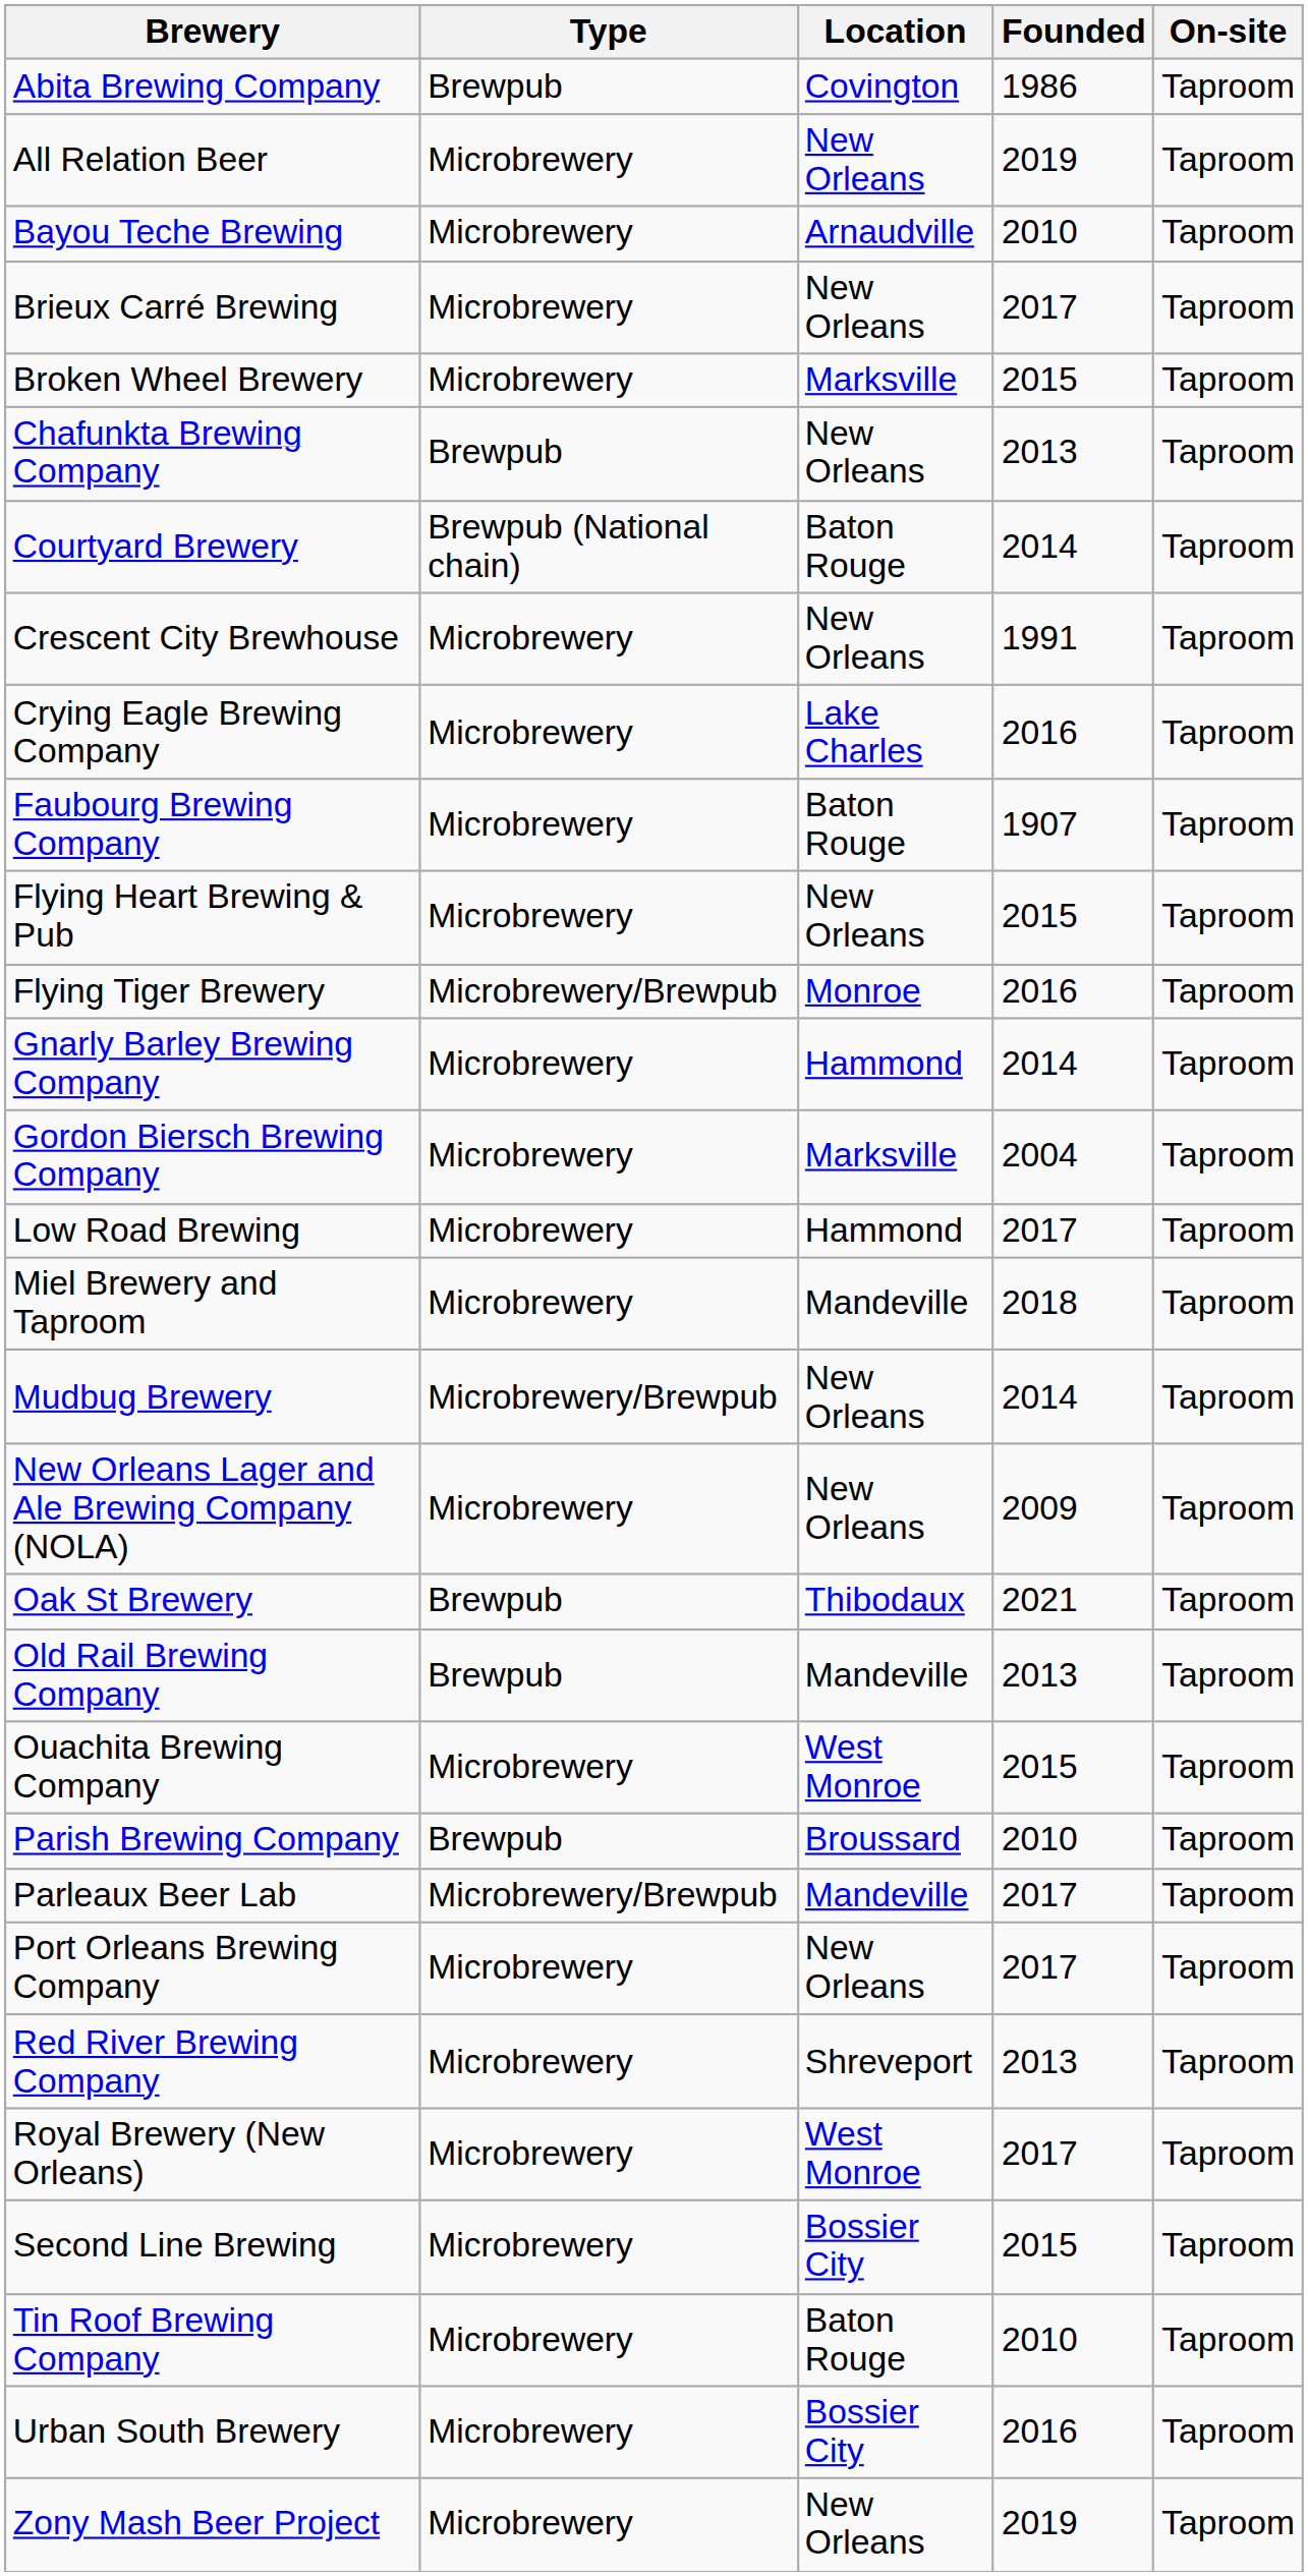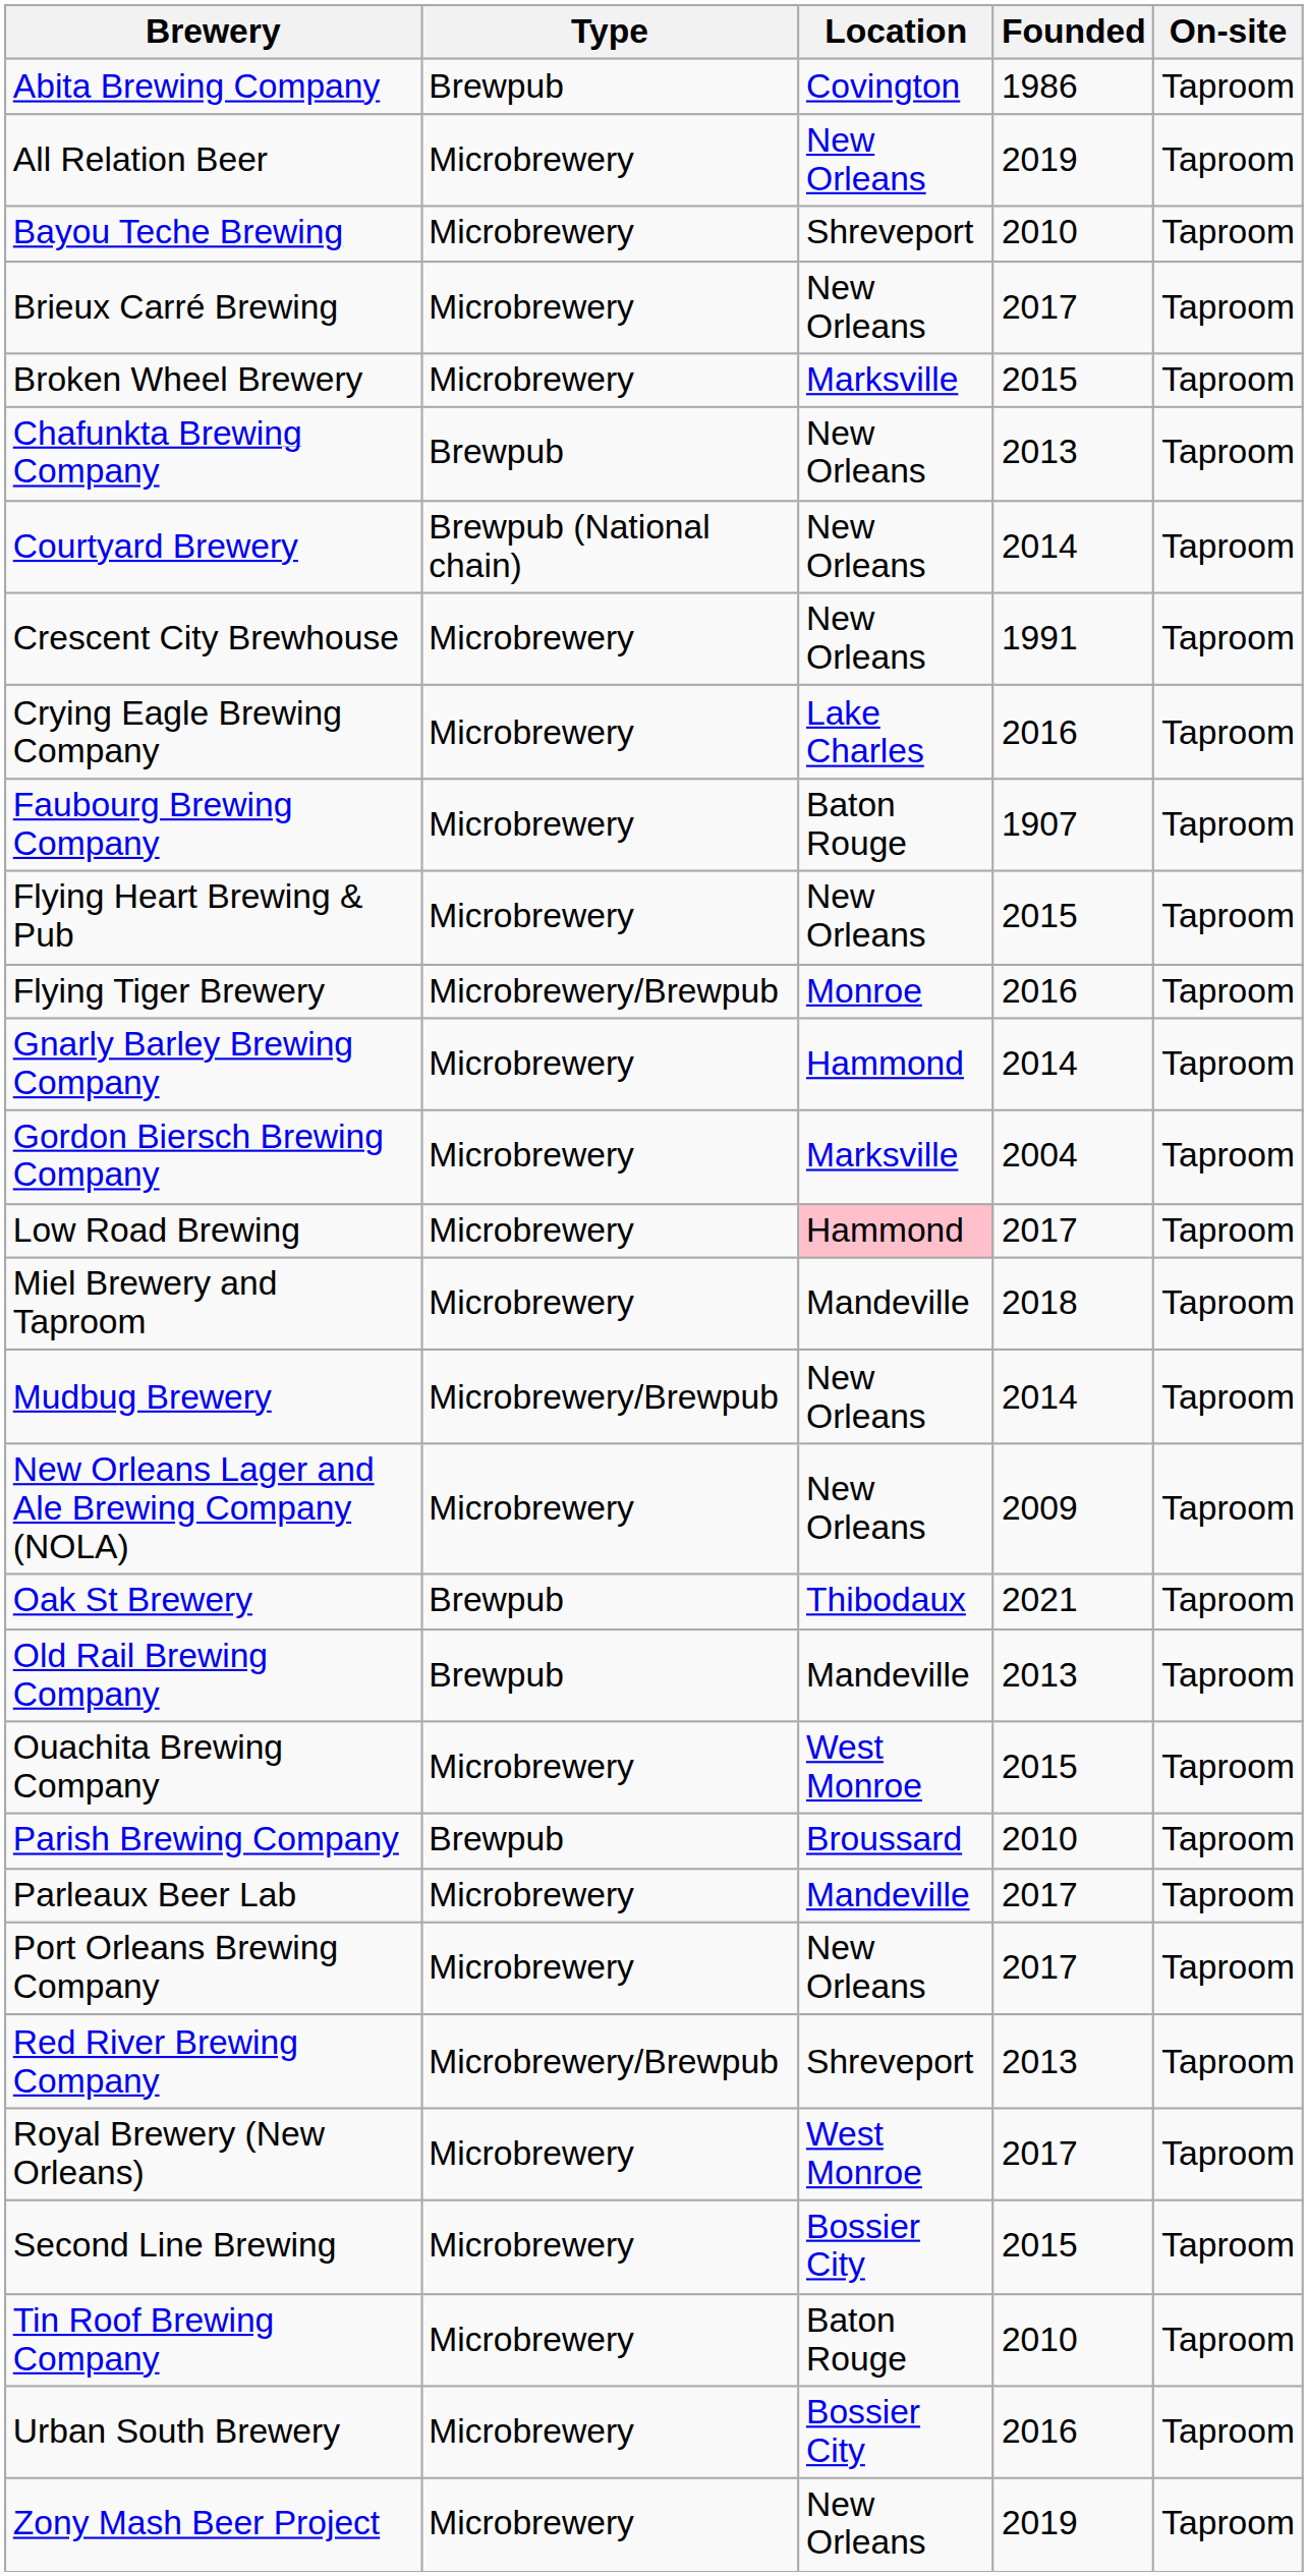 <table class="wikitable sortable">
 <tr>
 <th>Brewery</th>
 <th>Type</th>
 <th>Location</th>
 <th>Founded</th>
 <th>On-site</th>
 </tr>
 <tr>
 <td><a href='#'>Abita Brewing Company</a></td>
 <td>Brewpub</td>
 <td><a href='#'>Covington</a></td>
 <td>1986</td>
 <td>Taproom</td>
 </tr>
 <tr>
 <td>All Relation Beer</td>
 <td>Microbrewery</td>
 <td><a href='#'>New Orleans</a></td>
 <td>2019</td>
 <td>Taproom</td>
 </tr>
 <tr>
 <td><a href='#'>Bayou Teche Brewing</a></td>
 <td>Microbrewery</td>
-<td><a href='#'>Arnaudville</a></td>
+<td>Shreveport</td>
 <td>2010</td>
 <td>Taproom</td>
 </tr>
 <tr>
 <td>Brieux Carré Brewing</td>
 <td>Microbrewery</td>
 <td>New Orleans</td>
 <td>2017</td>
 <td>Taproom</td>
 </tr>
 <tr>
 <td>Broken Wheel Brewery</td>
 <td>Microbrewery</td>
 <td><a href='#'>Marksville</a></td>
 <td>2015</td>
 <td>Taproom</td>
 </tr>
 <tr>
 <td><a href='#'>Chafunkta Brewing Company</a></td>
 <td>Brewpub</td>
 <td>New Orleans</td>
 <td>2013</td>
 <td>Taproom</td>
 </tr>
 <tr>
 <td><a href='#'>Courtyard Brewery</a></td>
 <td>Brewpub (National chain)</td>
-<td>Baton Rouge</td>
+<td>New Orleans</td>
 <td>2014</td>
 <td>Taproom</td>
 </tr>
 <tr>
 <td>Crescent City Brewhouse</td>
 <td>Microbrewery</td>
 <td>New Orleans</td>
 <td>1991</td>
 <td>Taproom</td>
 </tr>
 <tr>
 <td>Crying Eagle Brewing Company</td>
 <td>Microbrewery</td>
 <td><a href='#'>Lake Charles</a></td>
 <td>2016</td>
 <td>Taproom</td>
 </tr>
 <tr>
 <td><a href='#'>Faubourg Brewing Company</a></td>
 <td>Microbrewery</td>
 <td>Baton Rouge</td>
 <td>1907</td>
 <td>Taproom</td>
 </tr>
 <tr>
 <td>Flying Heart Brewing & Pub</td>
 <td>Microbrewery</td>
 <td>New Orleans</td>
 <td>2015</td>
 <td>Taproom</td>
 </tr>
 <tr>
 <td>Flying Tiger Brewery</td>
 <td>Microbrewery/Brewpub</td>
 <td><a href='#'>Monroe</a></td>
 <td>2016</td>
 <td>Taproom</td>
 </tr>
 <tr>
 <td><a href='#'>Gnarly Barley Brewing Company</a></td>
 <td>Microbrewery</td>
 <td><a href='#'>Hammond</a></td>
 <td>2014</td>
 <td>Taproom</td>
 </tr>
 <tr>
 <td><a href='#'>Gordon Biersch Brewing Company</a></td>
 <td>Microbrewery</td>
 <td><a href='#'>Marksville</a></td>
 <td>2004</td>
 <td>Taproom</td>
 </tr>
 <tr>
 <td>Low Road Brewing</td>
 <td>Microbrewery</td>
-<td>Hammond</td>
+<td style="background: pink;">Hammond</td>
 <td>2017</td>
 <td>Taproom</td>
 </tr>
 <tr>
 <td>Miel Brewery and Taproom</td>
 <td>Microbrewery</td>
 <td>Mandeville</td>
 <td>2018</td>
 <td>Taproom</td>
 </tr>
 <tr>
 <td><a href='#'>Mudbug Brewery</a></td>
 <td>Microbrewery/Brewpub</td>
 <td>New Orleans</td>
 <td>2014</td>
 <td>Taproom</td>
 </tr>
 <tr>
 <td><a href='#'>New Orleans Lager and Ale Brewing Company</a> (NOLA)</td>
 <td>Microbrewery</td>
 <td>New Orleans</td>
 <td>2009</td>
 <td>Taproom</td>
 </tr>
 <tr>
 <td><a href='#'>Oak St Brewery</a></td>
 <td>Brewpub</td>
 <td><a href='#'>Thibodaux</a></td>
 <td>2021</td>
 <td>Taproom</td>
 </tr>
 <tr>
 <td><a href='#'>Old Rail Brewing Company</a></td>
 <td>Brewpub</td>
 <td>Mandeville</td>
 <td>2013</td>
 <td>Taproom</td>
 </tr>
 <tr>
 <td>Ouachita Brewing Company</td>
 <td>Microbrewery</td>
 <td><a href='#'>West Monroe</a></td>
 <td>2015</td>
 <td>Taproom</td>
 </tr>
 <tr>
 <td><a href='#'>Parish Brewing Company</a></td>
 <td>Brewpub</td>
 <td><a href='#'>Broussard</a></td>
 <td>2010</td>
 <td>Taproom</td>
 </tr>
 <tr>
 <td>Parleaux Beer Lab</td>
-<td>Microbrewery/Brewpub</td>
+<td>Microbrewery</td>
 <td><a href='#'>Mandeville</a></td>
 <td>2017</td>
 <td>Taproom</td>
 </tr>
 <tr>
 <td>Port Orleans Brewing Company</td>
 <td>Microbrewery</td>
 <td>New Orleans</td>
 <td>2017</td>
 <td>Taproom</td>
 </tr>
 <tr>
 <td><a href='#'>Red River Brewing Company</a></td>
-<td>Microbrewery</td>
+<td>Microbrewery/Brewpub</td>
 <td>Shreveport</td>
 <td>2013</td>
 <td>Taproom</td>
 </tr>
 <tr>
 <td>Royal Brewery (New Orleans)</td>
 <td>Microbrewery</td>
 <td><a href='#'>West Monroe</a></td>
 <td>2017</td>
 <td>Taproom</td>
 </tr>
 <tr>
 <td>Second Line Brewing</td>
 <td>Microbrewery</td>
 <td><a href='#'>Bossier City</a></td>
 <td>2015</td>
 <td>Taproom</td>
 </tr>
 <tr>
 <td><a href='#'>Tin Roof Brewing Company</a></td>
 <td>Microbrewery</td>
 <td>Baton Rouge</td>
 <td>2010</td>
 <td>Taproom</td>
 </tr>
 <tr>
 <td>Urban South Brewery</td>
 <td>Microbrewery</td>
 <td><a href='#'>Bossier City</a></td>
 <td>2016</td>
 <td>Taproom</td>
 </tr>
 <tr>
 <td><a href='#'>Zony Mash Beer Project</a></td>
 <td>Microbrewery</td>
 <td>New Orleans</td>
 <td>2019</td>
 <td>Taproom</td>
 </tr>
 <tr>
 </tr>
 </table>
